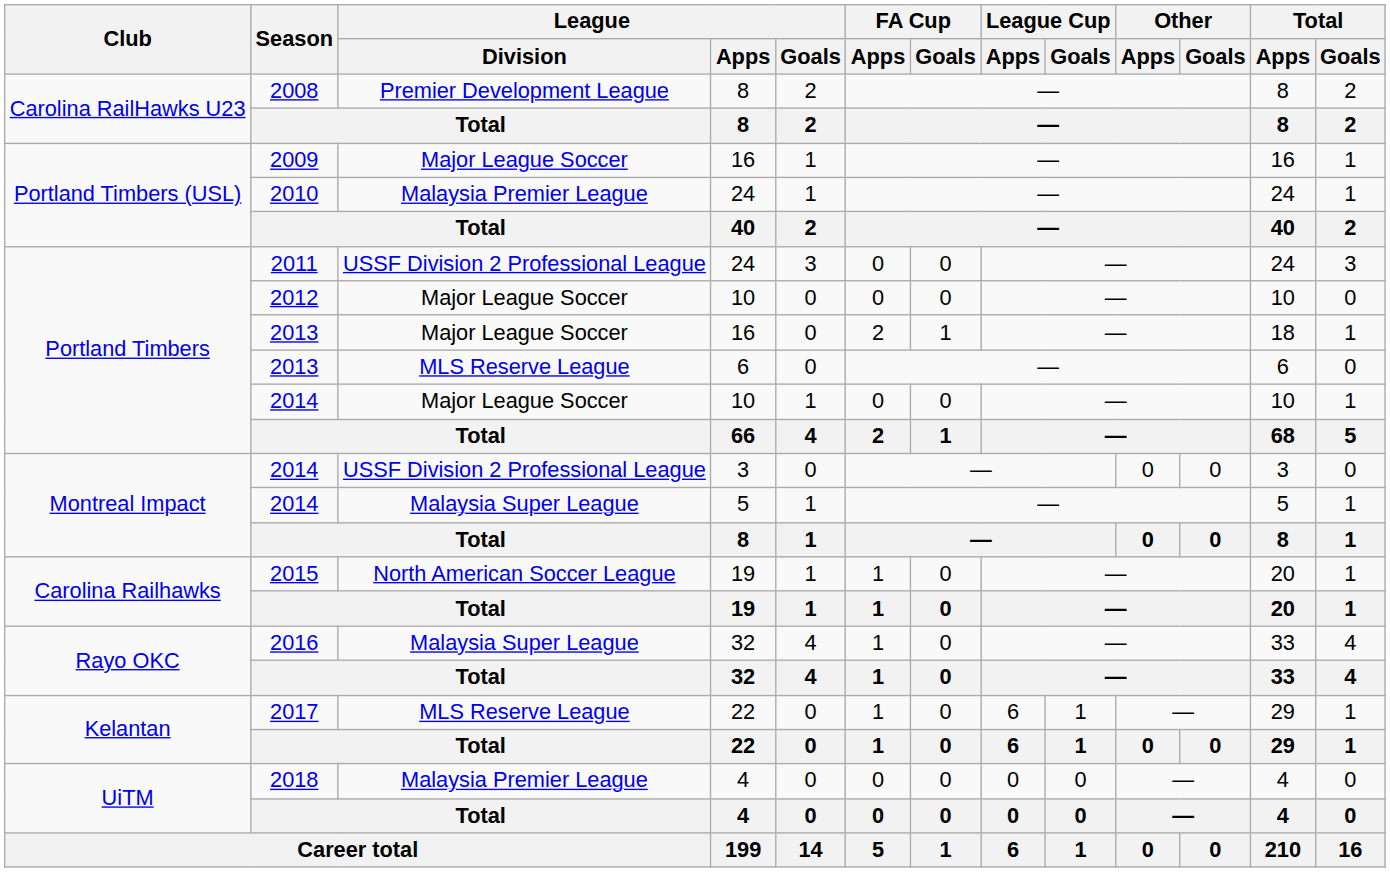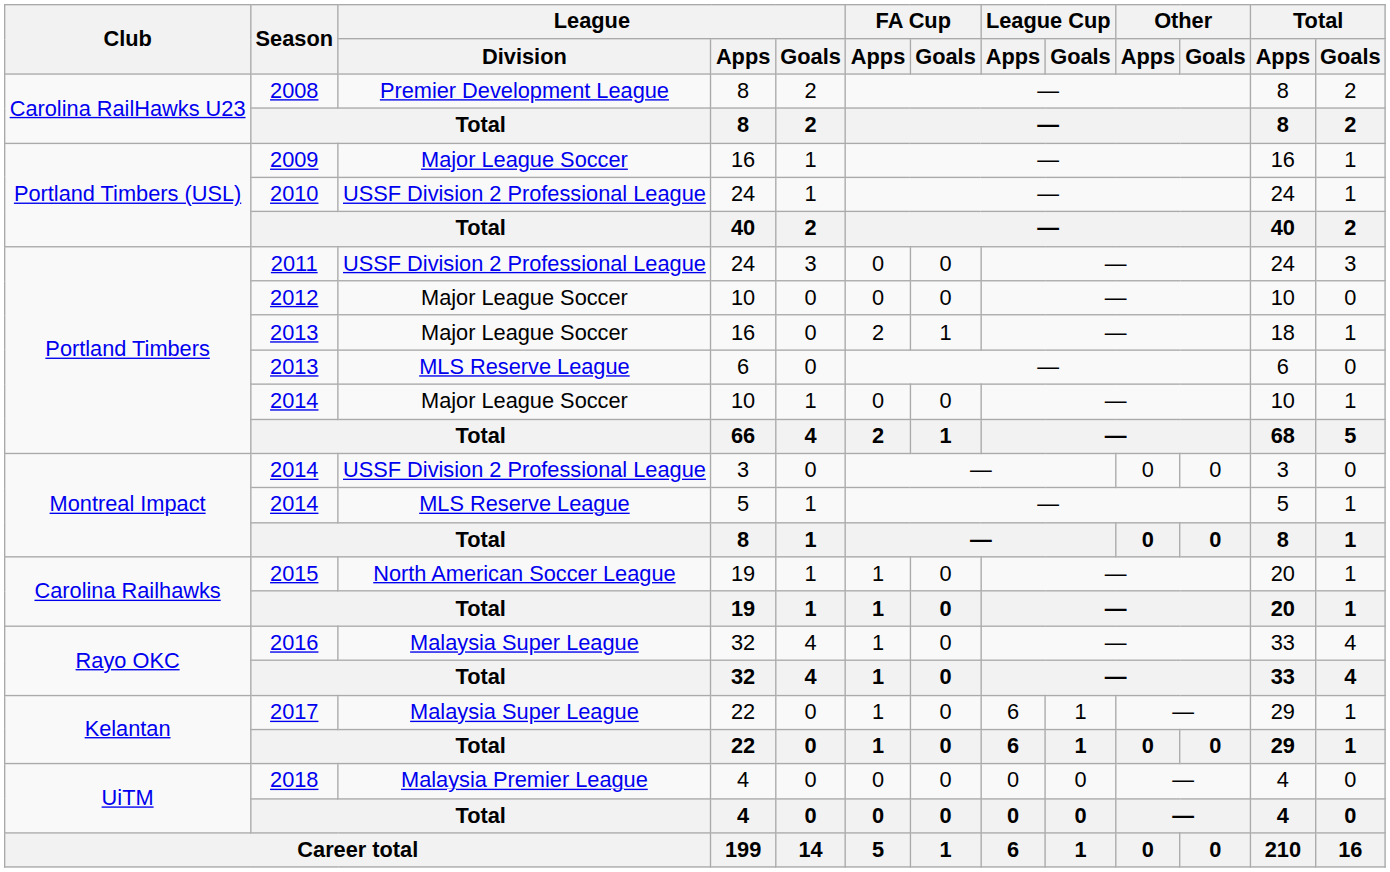 <table class="wikitable" style="text-align: center;">
 <tr>
 <th rowspan="2">Club</th>
 <th rowspan="2">Season</th>
 <th colspan="3">League</th>
 <th colspan="2">FA Cup</th>
 <th colspan="2">League Cup</th>
 <th colspan="2">Other</th>
 <th colspan="2">Total</th>
 </tr>
 <tr>
 <th>Division</th>
 <th>Apps</th>
 <th>Goals</th>
 <th>Apps</th>
 <th>Goals</th>
 <th>Apps</th>
 <th>Goals</th>
 <th>Apps</th>
 <th>Goals</th>
 <th>Apps</th>
 <th>Goals</th>
 </tr>
 <tr>
 <td rowspan="2"><a href='#'>Carolina RailHawks U23</a></td>
 <td><a href='#'>2008</a></td>
 <td><a href='#'>Premier Development League</a></td>
 <td>8</td>
 <td>2</td>
 <td colspan="6">—</td>
 <td>8</td>
 <td>2</td>
 </tr>
 <tr>
 <th colspan="2">Total</th>
 <th>8</th>
 <th>2</th>
 <th colspan="6">—</th>
 <th>8</th>
 <th>2</th>
 </tr>
 <tr>
 <td rowspan="3"><a href='#'>Portland Timbers (USL)</a></td>
 <td><a href='#'>2009</a></td>
 <td><a href='#'>Major League Soccer</a></td>
 <td>16</td>
 <td>1</td>
 <td colspan="6">—</td>
 <td>16</td>
 <td>1</td>
 </tr>
 <tr>
 <td><a href='#'>2010</a></td>
-<td><a href='#'>Malaysia Premier League</a></td>
+<td><a href='#'>USSF Division 2 Professional League</a></td>
 <td>24</td>
 <td>1</td>
 <td colspan="6">—</td>
 <td>24</td>
 <td>1</td>
 </tr>
 <tr>
 <th colspan="2">Total</th>
 <th>40</th>
 <th>2</th>
 <th colspan="6">—</th>
 <th>40</th>
 <th>2</th>
 </tr>
 <tr>
 <td rowspan="6"><a href='#'>Portland Timbers</a></td>
 <td><a href='#'>2011</a></td>
 <td><a href='#'>USSF Division 2 Professional League</a></td>
 <td>24</td>
 <td>3</td>
 <td>0</td>
 <td>0</td>
 <td colspan="4">—</td>
 <td>24</td>
 <td>3</td>
 </tr>
 <tr>
 <td><a href='#'>2012</a></td>
 <td>Major League Soccer</td>
 <td>10</td>
 <td>0</td>
 <td>0</td>
 <td>0</td>
 <td colspan="4">—</td>
 <td>10</td>
 <td>0</td>
 </tr>
 <tr>
 <td><a href='#'>2013</a></td>
 <td>Major League Soccer</td>
 <td>16</td>
 <td>0</td>
 <td>2</td>
 <td>1</td>
 <td colspan="4">—</td>
 <td>18</td>
 <td>1</td>
 </tr>
 <tr>
 <td><a href='#'>2013</a></td>
 <td><a href='#'>MLS Reserve League</a></td>
 <td>6</td>
 <td>0</td>
 <td colspan="6">—</td>
 <td>6</td>
 <td>0</td>
 </tr>
 <tr>
 <td><a href='#'>2014</a></td>
 <td>Major League Soccer</td>
 <td>10</td>
 <td>1</td>
 <td>0</td>
 <td>0</td>
 <td colspan="4">—</td>
 <td>10</td>
 <td>1</td>
 </tr>
 <tr>
 <th colspan="2">Total</th>
 <th>66</th>
 <th>4</th>
 <th>2</th>
 <th>1</th>
 <th colspan="4">—</th>
 <th>68</th>
 <th>5</th>
 </tr>
 <tr>
 <td rowspan="3"><a href='#'>Montreal Impact</a></td>
 <td><a href='#'>2014</a></td>
 <td><a href='#'>USSF Division 2 Professional League</a></td>
 <td>3</td>
 <td>0</td>
 <td colspan="4">—</td>
 <td>0</td>
 <td>0</td>
 <td>3</td>
 <td>0</td>
 </tr>
 <tr>
 <td><a href='#'>2014</a></td>
-<td><a href='#'>Malaysia Super League</a></td>
+<td><a href='#'>MLS Reserve League</a></td>
 <td>5</td>
 <td>1</td>
 <td colspan="6">—</td>
 <td>5</td>
 <td>1</td>
 </tr>
 <tr>
 <th colspan="2">Total</th>
 <th>8</th>
 <th>1</th>
 <th colspan="4">—</th>
 <th>0</th>
 <th>0</th>
 <th>8</th>
 <th>1</th>
 </tr>
 <tr>
 <td rowspan="2"><a href='#'>Carolina Railhawks</a></td>
 <td><a href='#'>2015</a></td>
 <td><a href='#'>North American Soccer League</a></td>
 <td>19</td>
 <td>1</td>
 <td>1</td>
 <td>0</td>
 <td colspan="4">—</td>
 <td>20</td>
 <td>1</td>
 </tr>
 <tr>
 <th colspan="2">Total</th>
 <th>19</th>
 <th>1</th>
 <th>1</th>
 <th>0</th>
 <th colspan="4">—</th>
 <th>20</th>
 <th>1</th>
 </tr>
 <tr>
 <td rowspan="2"><a href='#'>Rayo OKC</a></td>
 <td><a href='#'>2016</a></td>
 <td><a href='#'>Malaysia Super League</a></td>
 <td>32</td>
 <td>4</td>
 <td>1</td>
 <td>0</td>
 <td colspan="4">—</td>
 <td>33</td>
 <td>4</td>
 </tr>
 <tr>
 <th colspan="2">Total</th>
 <th>32</th>
 <th>4</th>
 <th>1</th>
 <th>0</th>
 <th colspan="4">—</th>
 <th>33</th>
 <th>4</th>
 </tr>
 <tr>
 <td rowspan="2"><a href='#'>Kelantan</a></td>
 <td><a href='#'>2017</a></td>
-<td><a href='#'>MLS Reserve League</a></td>
+<td><a href='#'>Malaysia Super League</a></td>
 <td>22</td>
 <td>0</td>
 <td>1</td>
 <td>0</td>
 <td>6</td>
 <td>1</td>
 <td colspan="2">—</td>
 <td>29</td>
 <td>1</td>
 </tr>
 <tr>
 <th colspan="2">Total</th>
 <th>22</th>
 <th>0</th>
 <th>1</th>
 <th>0</th>
 <th>6</th>
 <th>1</th>
 <th>0</th>
 <th>0</th>
 <th>29</th>
 <th>1</th>
 </tr>
 <tr>
 <td rowspan="2"><a href='#'>UiTM</a></td>
 <td><a href='#'>2018</a></td>
 <td><a href='#'>Malaysia Premier League</a></td>
 <td>4</td>
 <td>0</td>
 <td>0</td>
 <td>0</td>
 <td>0</td>
 <td>0</td>
 <td colspan="2">—</td>
 <td>4</td>
 <td>0</td>
 </tr>
 <tr>
 <th colspan="2">Total</th>
 <th>4</th>
 <th>0</th>
 <th>0</th>
 <th>0</th>
 <th>0</th>
 <th>0</th>
 <th colspan="2">—</th>
 <th>4</th>
 <th>0</th>
 </tr>
 <tr>
 <th colspan="3">Career total</th>
 <th>199</th>
 <th>14</th>
 <th>5</th>
 <th>1</th>
 <th>6</th>
 <th>1</th>
 <th>0</th>
 <th>0</th>
 <th>210</th>
 <th>16</th>
 </tr>
 </table>
